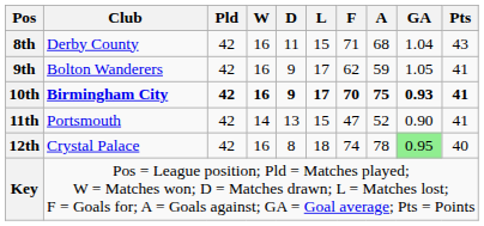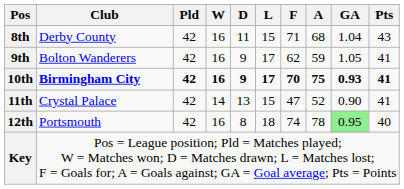 <table class="wikitable" style="text-align:center">
 <tr>
 <th scope="col">Pos</th>
 <th scope="col">Club</th>
 <th scope="col">Pld</th>
 <th scope="col">W</th>
 <th scope="col">D</th>
 <th scope="col">L</th>
 <th scope="col">F</th>
 <th scope="col">A</th>
 <th scope="col">GA</th>
 <th scope="col">Pts</th>
 </tr>
 <tr>
 <th scope="row">8th</th>
 <td align="left"><a href='#'>Derby County</a></td>
 <td>42</td>
 <td>16</td>
 <td>11</td>
 <td>15</td>
 <td>71</td>
 <td>68</td>
 <td>1.04</td>
 <td>43</td>
 </tr>
 <tr>
 <th scope="row">9th</th>
 <td align="left"><a href='#'>Bolton Wanderers</a></td>
 <td>42</td>
 <td>16</td>
 <td>9</td>
 <td>17</td>
 <td>62</td>
 <td>59</td>
 <td>1.05</td>
 <td>41</td>
 </tr>
 <tr style="font-weight:bold">
 <th scope="row">10th</th>
 <td align="left"><a href='#'>Birmingham City</a></td>
 <td>42</td>
 <td>16</td>
 <td>9</td>
 <td>17</td>
 <td>70</td>
 <td>75</td>
 <td>0.93</td>
 <td>41</td>
 </tr>
 <tr>
 <th scope="row">11th</th>
-<td align="left"><a href='#'>Portsmouth</a></td>
+<td align="left"><a href='#'>Crystal Palace</a></td>
 <td>42</td>
 <td>14</td>
 <td>13</td>
 <td>15</td>
 <td>47</td>
 <td>52</td>
 <td>0.90</td>
 <td>41</td>
 </tr>
 <tr>
 <th scope="row">12th</th>
-<td align="left"><a href='#'>Crystal Palace</a></td>
+<td align="left"><a href='#'>Portsmouth</a></td>
 <td>42</td>
 <td>16</td>
 <td>8</td>
 <td>18</td>
 <td>74</td>
 <td>78</td>
 <td style="background: lightgreen;">0.95</td>
 <td>40</td>
 </tr>
 <tr>
 <th scope="row">Key</th>
 <td colspan="9">Pos = League position; Pld = Matches played;<br>W = Matches won; D = Matches drawn; L = Matches lost;<br>F = Goals for; A = Goals against; GA = <a href='#'>Goal average</a>; Pts = Points</td>
 </tr>
 </table>
